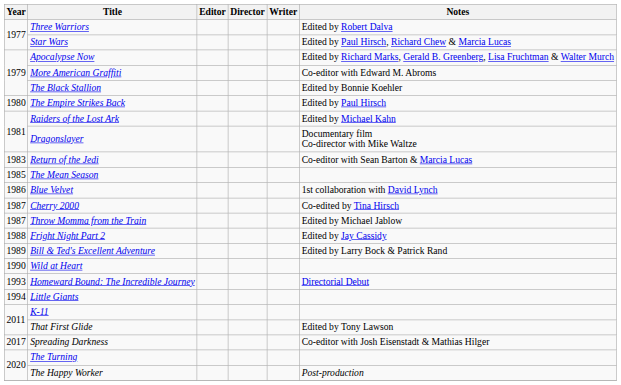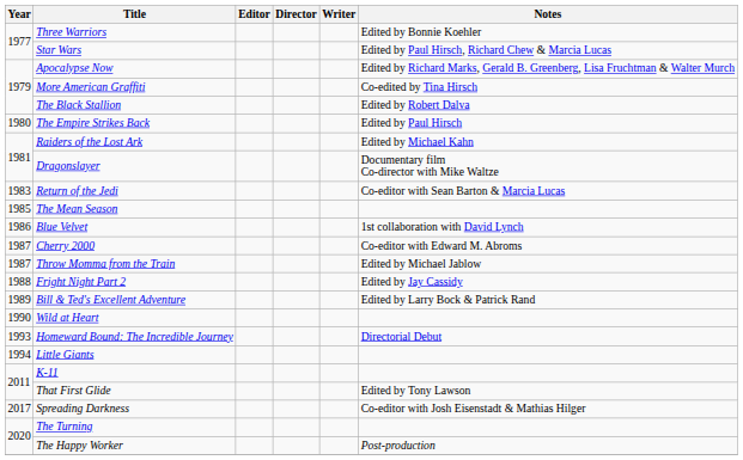 <table class="wikitable sortable">
 <tr>
 <th>Year</th>
 <th>Title</th>
 <th>Editor</th>
 <th>Director</th>
 <th>Writer</th>
 <th class="unsortable">Notes</th>
 </tr>
 <tr>
 <td rowspan="2">1977</td>
 <td><em><a href='#'>Three Warriors</a></em></td>
 <td></td>
 <td></td>
 <td></td>
-<td>Edited by <a href='#'>Robert Dalva</a></td>
+<td>Edited by Bonnie Koehler</td>
 </tr>
 <tr>
 <td><a href='#'><em>Star Wars</em></a></td>
 <td></td>
 <td></td>
 <td></td>
 <td>Edited by <a href='#'>Paul Hirsch</a>, <a href='#'>Richard Chew</a> & <a href='#'>Marcia Lucas</a></td>
 </tr>
 <tr>
 <td rowspan="3">1979</td>
 <td><em><a href='#'>Apocalypse Now</a></em></td>
 <td></td>
 <td></td>
 <td></td>
 <td>Edited by <a href='#'>Richard Marks</a>, <a href='#'>Gerald B. Greenberg</a>, <a href='#'>Lisa Fruchtman</a> & <a href='#'>Walter Murch</a></td>
 </tr>
 <tr>
 <td><em><a href='#'>More American Graffiti</a></em></td>
 <td></td>
 <td></td>
 <td></td>
-<td>Co-editor with Edward M. Abroms</td>
+<td>Co-edited by <a href='#'>Tina Hirsch</a></td>
 </tr>
 <tr>
 <td><a href='#'><em>The Black Stallion</em></a></td>
 <td></td>
 <td></td>
 <td></td>
-<td>Edited by Bonnie Koehler</td>
+<td>Edited by <a href='#'>Robert Dalva</a></td>
 </tr>
 <tr>
 <td>1980</td>
 <td><em><a href='#'>The Empire Strikes Back</a></em></td>
 <td></td>
 <td></td>
 <td></td>
 <td>Edited by <a href='#'>Paul Hirsch</a></td>
 </tr>
 <tr>
 <td rowspan="2">1981</td>
 <td><em><a href='#'>Raiders of the Lost Ark</a></em></td>
 <td></td>
 <td></td>
 <td></td>
 <td>Edited by <a href='#'>Michael Kahn</a></td>
 </tr>
 <tr>
 <td><a href='#'><em>Dragonslayer</em></a></td>
 <td></td>
 <td></td>
 <td></td>
 <td>Documentary film<br>Co-director with Mike Waltze</td>
 </tr>
 <tr>
 <td>1983</td>
 <td><em><a href='#'>Return of the Jedi</a></em></td>
 <td></td>
 <td></td>
 <td></td>
 <td>Co-editor with Sean Barton & <a href='#'>Marcia Lucas</a></td>
 </tr>
 <tr>
 <td>1985</td>
 <td><em><a href='#'>The Mean Season</a></em></td>
 <td></td>
 <td></td>
 <td></td>
 <td></td>
 </tr>
 <tr>
 <td>1986</td>
 <td><a href='#'><em>Blue Velvet</em></a></td>
 <td></td>
 <td></td>
 <td></td>
 <td>1st collaboration with <a href='#'>David Lynch</a></td>
 </tr>
 <tr>
 <td>1987</td>
 <td><em><a href='#'>Cherry 2000</a></em></td>
 <td></td>
 <td></td>
 <td></td>
-<td>Co-edited by <a href='#'>Tina Hirsch</a></td>
+<td>Co-editor with Edward M. Abroms</td>
 </tr>
 <tr>
 <td>1987</td>
 <td><em><a href='#'>Throw Momma from the Train</a></em></td>
 <td></td>
 <td></td>
 <td></td>
 <td>Edited by Michael Jablow</td>
 </tr>
 <tr>
 <td>1988</td>
 <td><em><a href='#'>Fright Night Part 2</a></em></td>
 <td></td>
 <td></td>
 <td></td>
 <td>Edited by <a href='#'>Jay Cassidy</a></td>
 </tr>
 <tr>
 <td>1989</td>
 <td><em><a href='#'>Bill & Ted's Excellent Adventure</a></em></td>
 <td></td>
 <td></td>
 <td></td>
 <td>Edited by Larry Bock & Patrick Rand</td>
 </tr>
 <tr>
 <td>1990</td>
 <td><a href='#'><em>Wild at Heart</em></a></td>
 <td></td>
 <td></td>
 <td></td>
 <td></td>
 </tr>
 <tr>
 <td>1993</td>
 <td><em><a href='#'>Homeward Bound: The Incredible Journey</a></em></td>
 <td></td>
 <td></td>
 <td></td>
 <td><a href='#'>Directorial Debut</a></td>
 </tr>
 <tr>
 <td>1994</td>
 <td><em><a href='#'>Little Giants</a></em></td>
 <td></td>
 <td></td>
 <td></td>
 <td></td>
 </tr>
 <tr>
 <td rowspan="2">2011</td>
 <td><a href='#'><em>K-11</em></a></td>
 <td></td>
 <td></td>
 <td></td>
 <td></td>
 </tr>
 <tr>
 <td><em>That First Glide</em></td>
 <td></td>
 <td></td>
 <td></td>
 <td>Edited by Tony Lawson</td>
 </tr>
 <tr>
 <td>2017</td>
 <td><em>Spreading Darkness</em></td>
 <td></td>
 <td></td>
 <td></td>
 <td>Co-editor with Josh Eisenstadt & Mathias Hilger</td>
 </tr>
 <tr>
 <td rowspan="2">2020</td>
 <td><a href='#'><em>The Turning</em></a></td>
 <td></td>
 <td></td>
 <td></td>
 <td></td>
 </tr>
 <tr>
 <td><em>The Happy Worker</em></td>
 <td></td>
 <td></td>
 <td></td>
 <td><em>Post-production</em></td>
 </tr>
 <tr>
 </tr>
 </table>
